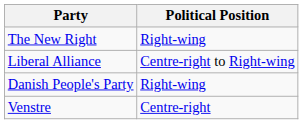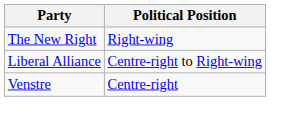 <table class="wikitable mw-collapsible mw-collapsed">
 <tr>
 <th>Party</th>
 <th>Political Position</th>
 </tr>
 <tr>
 <td><a href='#'>The New Right</a></td>
 <td><a href='#'>Right-wing</a></td>
 </tr>
 <tr>
 <td><a href='#'>Liberal Alliance</a></td>
 <td><a href='#'>Centre-right</a> to <a href='#'>Right-wing</a></td>
 </tr>
 <tr>
-<td><a href='#'>Danish People's Party</a></td>
-<td><a href='#'>Right-wing</a></td>
-</tr>
-<tr>
 <td><a href='#'>Venstre</a></td>
 <td><a href='#'>Centre-right</a></td>
 </tr>
 </table>
